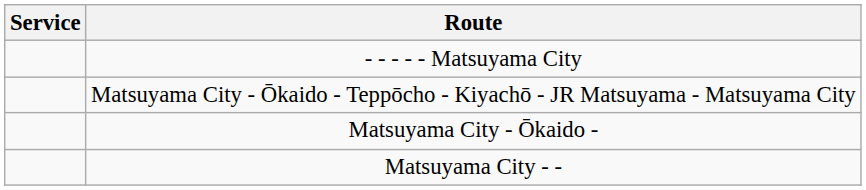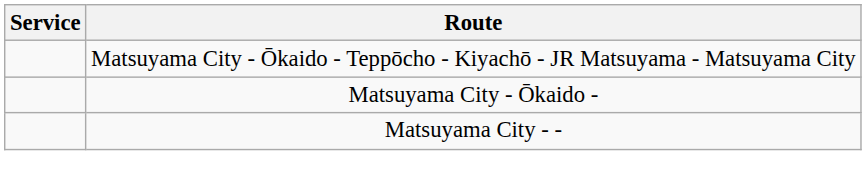 <table class="wikitable" style="text-align:center">
 <tr>
 <th>Service</th>
 <th>Route</th>
-</tr>
-<tr>
-<td style="text-align: center"></td>
-<td> -  -  -  -  - Matsuyama City</td>
 </tr>
 <tr>
 <td style="text-align: center"></td>
 <td>Matsuyama City - Ōkaido - Teppōcho - Kiyachō - JR Matsuyama - Matsuyama City</td>
 </tr>
 <tr>
 <td style="text-align: center"></td>
 <td>Matsuyama City - Ōkaido - </td>
 </tr>
 <tr>
 <td style="text-align: center"></td>
 <td>Matsuyama City -  - </td>
 </tr>
 </table>
